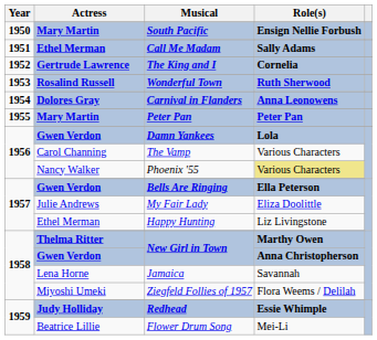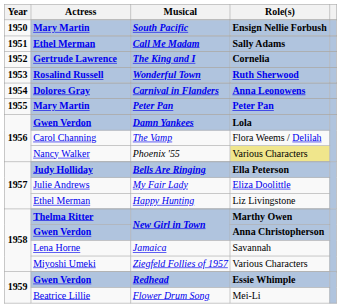 <table class="wikitable sortable">
 <tr>
 <th scope="col" style="width:8%;">Year</th>
 <th scope="col" style="width:30%;">Actress</th>
 <th scope="col" style="width:30%;">Musical</th>
 <th scope="col" style="width:30%;">Role(s)</th>
 <th scope="col" style="width:2%;" class="unsortable"></th>
 </tr>
 <tr>
 <td rowspan="2" align="center"><strong>1950</strong> <br> </td>
 </tr>
 <tr style="background:#B0C4DE">
 <td><strong><a href='#'>Mary Martin</a></strong></td>
 <td><strong><em><a href='#'>South Pacific</a></em></strong></td>
 <td><strong>Ensign Nellie Forbush</strong></td>
 <td></td>
 </tr>
 <tr>
 <td rowspan="2" align="center"><strong>1951</strong> <br> </td>
 </tr>
 <tr style="background:#B0C4DE">
 <td><strong><a href='#'>Ethel Merman</a></strong></td>
 <td><strong><em><a href='#'>Call Me Madam</a></em></strong></td>
 <td><strong>Sally Adams</strong></td>
 <td></td>
 </tr>
 <tr>
 <td rowspan="2" align="center"><strong>1952</strong> <br> </td>
 </tr>
 <tr style="background:#B0C4DE">
 <td><strong><a href='#'>Gertrude Lawrence</a></strong></td>
 <td><strong><em><a href='#'>The King and I</a></em></strong></td>
 <td><strong>Cornelia</strong></td>
 <td></td>
 </tr>
 <tr>
 <td rowspan="2" align="center"><strong>1953</strong> <br> </td>
 </tr>
 <tr style="background:#B0C4DE">
 <td><strong><a href='#'>Rosalind Russell</a></strong></td>
 <td><strong><em><a href='#'>Wonderful Town</a></em></strong></td>
 <td><strong><a href='#'>Ruth Sherwood</a></strong></td>
 <td></td>
 </tr>
 <tr>
 <td rowspan="2" align="center"><strong>1954</strong> <br> </td>
 </tr>
 <tr style="background:#B0C4DE">
 <td><strong><a href='#'>Dolores Gray</a></strong></td>
 <td><strong><em><a href='#'>Carnival in Flanders</a></em></strong></td>
 <td><strong><a href='#'>Anna Leonowens</a></strong></td>
 <td></td>
 </tr>
 <tr>
 <td rowspan="2" align="center"><strong>1955</strong> <br> </td>
 </tr>
 <tr style="background:#B0C4DE">
 <td><strong><a href='#'>Mary Martin</a></strong></td>
 <td><strong><em><a href='#'>Peter Pan</a></em></strong></td>
 <td><strong><a href='#'>Peter Pan</a></strong></td>
 <td></td>
 </tr>
 <tr>
 <td rowspan="4" align="center"><strong>1956</strong> <br> </td>
 </tr>
 <tr style="background:#B0C4DE">
 <td><strong><a href='#'>Gwen Verdon</a></strong></td>
 <td><strong><em><a href='#'>Damn Yankees</a></em></strong></td>
 <td><strong>Lola</strong></td>
 <td rowspan="4" align="center"></td>
 </tr>
 <tr>
 <td><a href='#'>Carol Channing</a></td>
 <td><em><a href='#'>The Vamp</a></em></td>
-<td>Various Characters</td>
+<td>Flora Weems / <a href='#'>Delilah</a></td>
 </tr>
 <tr>
 <td><a href='#'>Nancy Walker</a></td>
 <td><em>Phoenix '55</em></td>
 <td style="background: khaki;">Various Characters</td>
 </tr>
 <tr>
 <td rowspan="4" align="center"><strong>1957</strong> <br> </td>
 </tr>
 <tr style="background:#B0C4DE">
-<td><strong><a href='#'>Gwen Verdon</a></strong></td>
+<td><strong><a href='#'>Judy Holliday</a></strong></td>
 <td><strong><em><a href='#'>Bells Are Ringing</a></em></strong></td>
 <td><strong>Ella Peterson</strong></td>
 <td rowspan="4" align="center"></td>
 </tr>
 <tr>
 <td><a href='#'>Julie Andrews</a></td>
 <td><em><a href='#'>My Fair Lady</a></em></td>
 <td><a href='#'>Eliza Doolittle</a></td>
 </tr>
 <tr>
 <td><a href='#'>Ethel Merman</a></td>
 <td><em><a href='#'>Happy Hunting</a></em></td>
 <td>Liz Livingstone</td>
 </tr>
 <tr>
 <td rowspan="5" align="center"><strong>1958</strong> <br> </td>
 </tr>
 <tr style="background:#B0C4DE">
 <td><strong><a href='#'>Thelma Ritter</a></strong></td>
 <td rowspan="2"><strong><em><a href='#'>New Girl in Town</a></em></strong></td>
 <td><strong>Marthy Owen</strong></td>
 <td rowspan="5" align="center"></td>
 </tr>
 <tr style="background:#B0C4DE">
 <td><strong><a href='#'>Gwen Verdon</a></strong></td>
 <td><strong>Anna Christopherson</strong></td>
 </tr>
 <tr>
 <td><a href='#'>Lena Horne</a></td>
 <td><em><a href='#'>Jamaica</a></em></td>
 <td>Savannah</td>
 </tr>
 <tr>
 <td><a href='#'>Miyoshi Umeki</a></td>
 <td><em><a href='#'>Ziegfeld Follies of 1957</a></em></td>
-<td>Flora Weems / <a href='#'>Delilah</a></td>
+<td>Various Characters</td>
 </tr>
 <tr>
 <td rowspan="3" align="center"><strong>1959</strong> <br> </td>
 </tr>
 <tr style="background:#B0C4DE">
-<td><strong><a href='#'>Judy Holliday</a></strong></td>
+<td><strong><a href='#'>Gwen Verdon</a></strong></td>
 <td><strong><em><a href='#'>Redhead</a></em></strong></td>
 <td><strong>Essie Whimple</strong></td>
 <td rowspan="3" align="center"></td>
 </tr>
 <tr>
 <td><a href='#'>Beatrice Lillie</a></td>
 <td><em><a href='#'>Flower Drum Song</a></em></td>
 <td>Mei-Li</td>
 </tr>
 </table>
